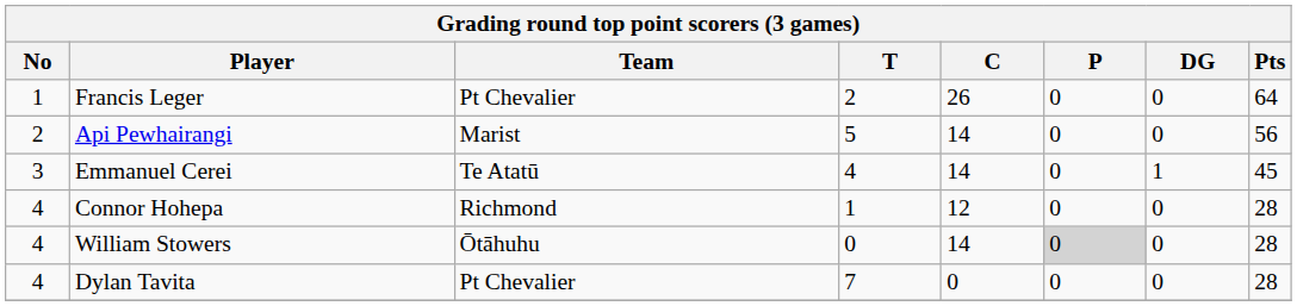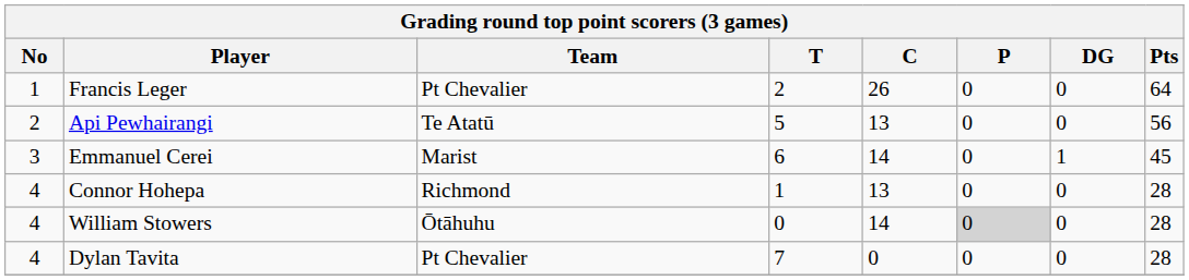 <table class="wikitable collapsible sortable" style="text-align:left; font-size:100%; width:70%;">
 <tr>
 <th colspan="70%">Grading round top point scorers (3 games)</th>
 </tr>
 <tr>
 <th style="width:5%;">No</th>
 <th style="width:30%;">Player</th>
 <th style="width:30%;">Team</th>
 <th style="width:8%;">T</th>
 <th style="width:8%;">C</th>
 <th style="width:8%;">P</th>
 <th style="width:8%;">DG</th>
 <th style="width:12%;">Pts<br></th>
 </tr>
 <tr>
 <td style="text-align:center;">1</td>
 <td>Francis Leger</td>
 <td>Pt Chevalier</td>
 <td>2</td>
 <td>26</td>
 <td>0</td>
 <td>0</td>
 <td>64</td>
 </tr>
 <tr>
 <td style="text-align:center;">2</td>
 <td><a href='#'>Api Pewhairangi</a></td>
-<td>Marist</td>
+<td>Te Atatū</td>
 <td>5</td>
-<td>14</td>
+<td>13</td>
 <td>0</td>
 <td>0</td>
 <td>56</td>
 </tr>
 <tr>
 <td style="text-align:center;">3</td>
 <td>Emmanuel Cerei</td>
-<td>Te Atatū</td>
-<td>4</td>
+<td>Marist</td>
+<td>6</td>
 <td>14</td>
 <td>0</td>
 <td>1</td>
 <td>45</td>
 </tr>
 <tr>
 <td style="text-align:center;">4</td>
 <td>Connor Hohepa</td>
 <td>Richmond</td>
 <td>1</td>
-<td>12</td>
+<td>13</td>
 <td>0</td>
 <td>0</td>
 <td>28</td>
 </tr>
 <tr>
 <td style="text-align:center;">4</td>
 <td>William Stowers</td>
 <td>Ōtāhuhu</td>
 <td>0</td>
 <td>14</td>
 <td style="background: lightgrey;">0</td>
 <td>0</td>
 <td>28</td>
 </tr>
 <tr>
 <td style="text-align:center;">4</td>
 <td>Dylan Tavita</td>
 <td>Pt Chevalier</td>
 <td>7</td>
 <td>0</td>
 <td>0</td>
 <td>0</td>
 <td>28</td>
 </tr>
 <tr>
 </tr>
 </table>
